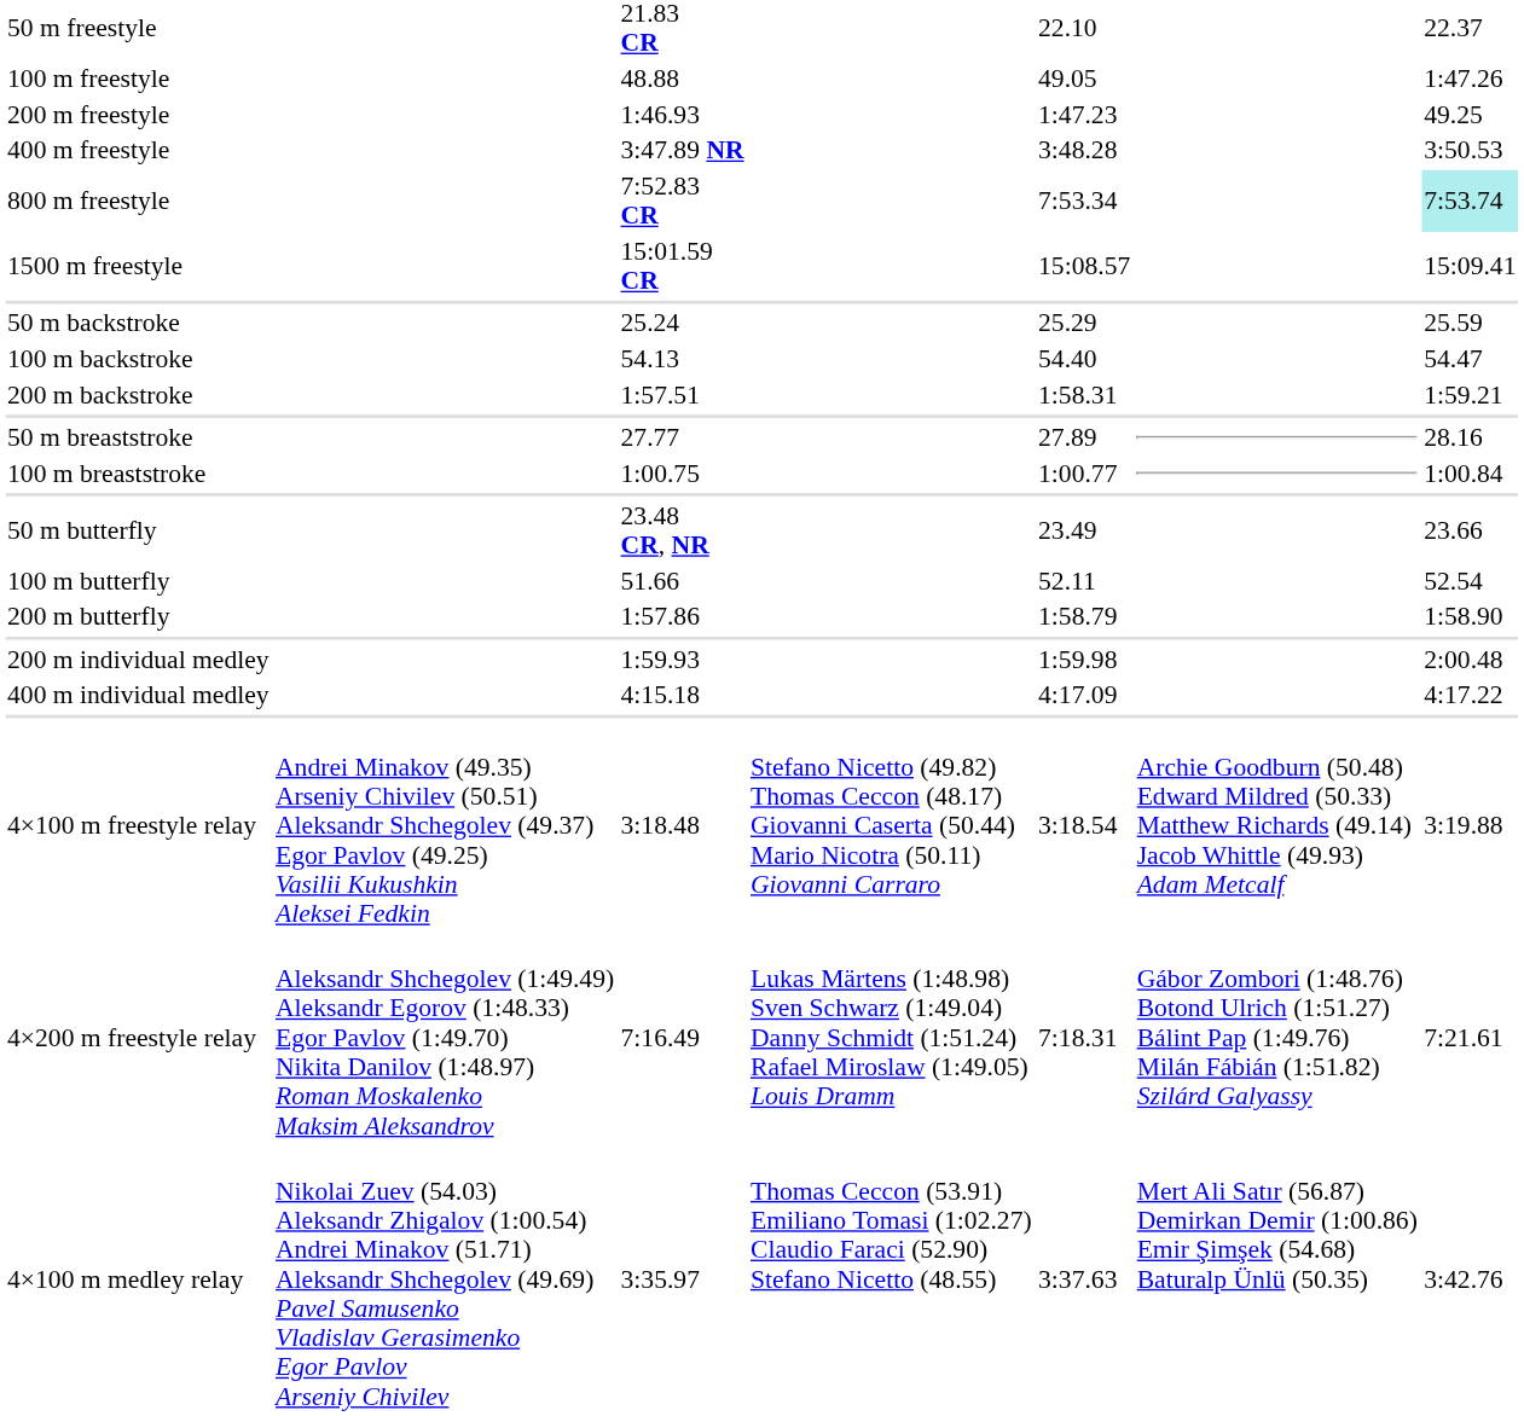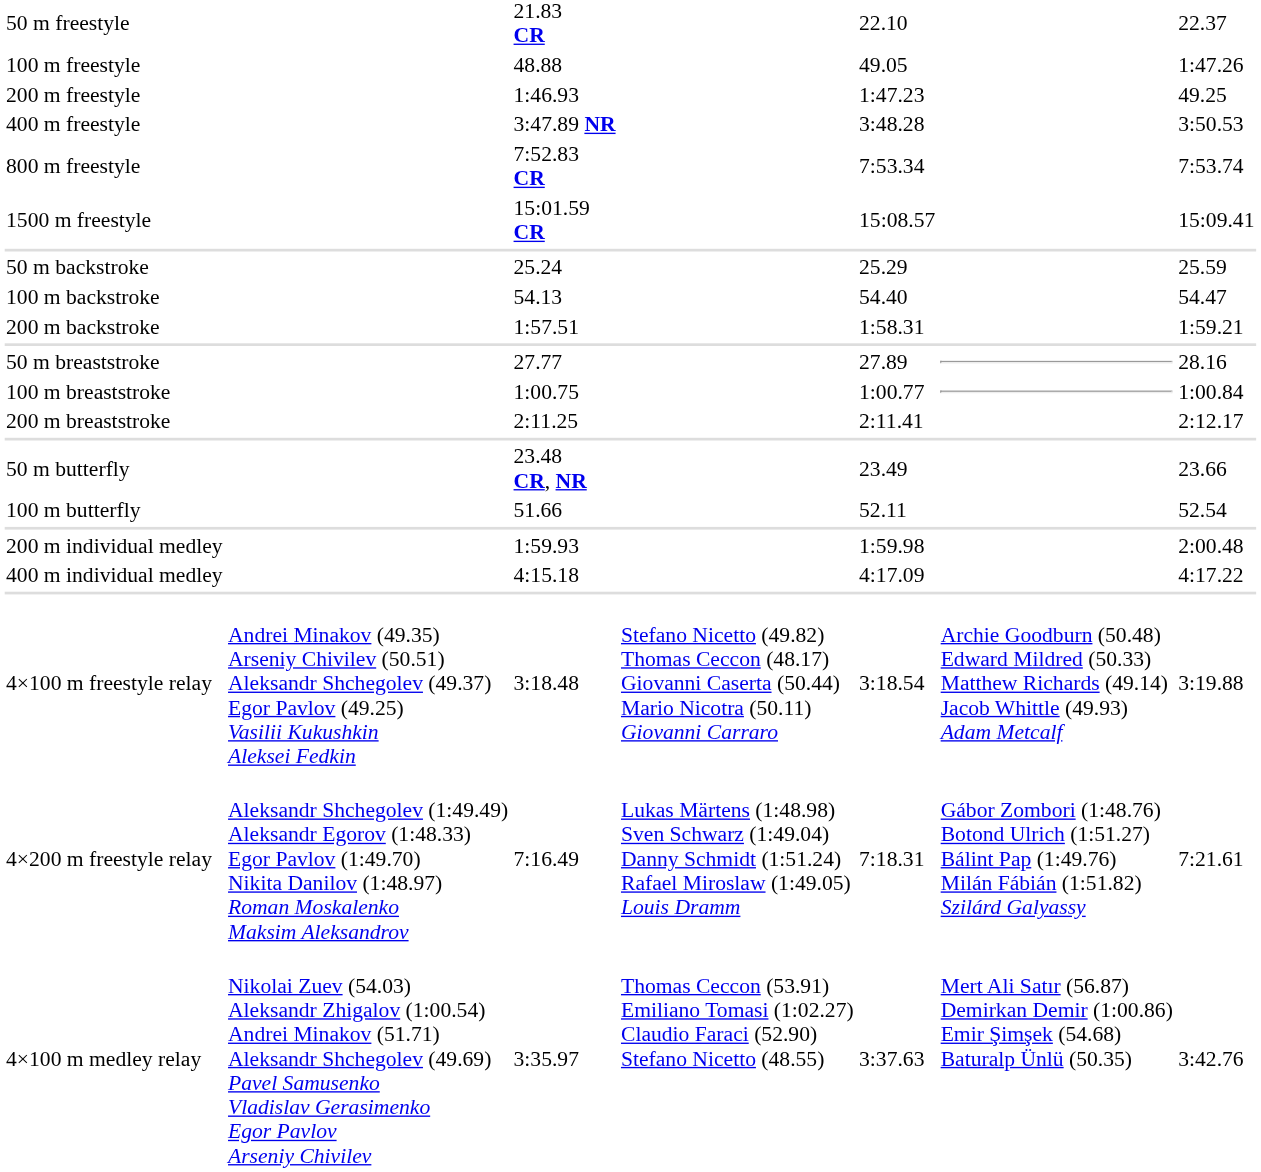 <table>
 <tr>
 <td>50 m freestyle</td>
 <td></td>
 <td>21.83<br><strong><a href='#'>CR</a></strong></td>
 <td></td>
 <td>22.10</td>
 <td></td>
 <td>22.37</td>
 </tr>
 <tr>
 <td>100 m freestyle</td>
 <td></td>
 <td>48.88</td>
 <td></td>
 <td>49.05</td>
 <td></td>
 <td>1:47.26</td>
 </tr>
 <tr>
 <td>200 m freestyle</td>
 <td></td>
 <td>1:46.93</td>
 <td></td>
 <td>1:47.23</td>
 <td></td>
 <td>49.25</td>
 </tr>
 <tr>
 <td>400 m freestyle</td>
 <td></td>
 <td>3:47.89 <strong><a href='#'>NR</a></strong></td>
 <td></td>
 <td>3:48.28</td>
 <td></td>
 <td>3:50.53</td>
 </tr>
 <tr>
 <td>800 m freestyle</td>
 <td></td>
 <td>7:52.83<br><strong><a href='#'>CR</a></strong></td>
 <td></td>
 <td>7:53.34</td>
 <td></td>
-<td style="background: paleturquoise;">7:53.74</td>
+<td>7:53.74</td>
 </tr>
 <tr>
 <td>1500 m freestyle</td>
 <td></td>
 <td>15:01.59<br><strong><a href='#'>CR</a></strong></td>
 <td></td>
 <td>15:08.57</td>
 <td></td>
 <td>15:09.41</td>
 </tr>
 <tr bgcolor=#DDDDDD>
 <td colspan=7></td>
 </tr>
 <tr>
 <td>50 m backstroke</td>
 <td></td>
 <td>25.24</td>
 <td></td>
 <td>25.29</td>
 <td></td>
 <td>25.59</td>
 </tr>
 <tr>
 <td>100 m backstroke</td>
 <td></td>
 <td>54.13</td>
 <td></td>
 <td>54.40</td>
 <td></td>
 <td>54.47</td>
 </tr>
 <tr>
 <td>200 m backstroke</td>
 <td></td>
 <td>1:57.51</td>
 <td></td>
 <td>1:58.31</td>
 <td></td>
 <td>1:59.21</td>
 </tr>
 <tr bgcolor=#DDDDDD>
 <td colspan=7></td>
 </tr>
 <tr>
 <td>50 m breaststroke</td>
 <td></td>
 <td>27.77</td>
 <td></td>
 <td>27.89</td>
 <td><hr></td>
 <td>28.16</td>
 </tr>
 <tr>
 <td>100 m breaststroke</td>
 <td></td>
 <td>1:00.75</td>
 <td></td>
 <td>1:00.77</td>
 <td><hr></td>
 <td>1:00.84</td>
 </tr>
+<tr>
+<td>200 m breaststroke</td>
+<td></td>
+<td>2:11.25</td>
+<td></td>
+<td>2:11.41</td>
+<td></td>
+<td>2:12.17</td>
+</tr>
 <tr bgcolor=#DDDDDD>
 <td colspan=7></td>
 </tr>
 <tr>
 <td>50 m butterfly</td>
 <td></td>
 <td>23.48<br><strong><a href='#'>CR</a></strong>, <strong><a href='#'>NR</a></strong></td>
 <td></td>
 <td>23.49</td>
 <td></td>
 <td>23.66</td>
 </tr>
 <tr>
 <td>100 m butterfly</td>
 <td></td>
 <td>51.66</td>
 <td></td>
 <td>52.11</td>
 <td></td>
 <td>52.54</td>
-</tr>
-<tr>
-<td>200 m butterfly</td>
-<td></td>
-<td>1:57.86</td>
-<td></td>
-<td>1:58.79</td>
-<td></td>
-<td>1:58.90</td>
 </tr>
 <tr bgcolor=#DDDDDD>
 <td colspan=7></td>
 </tr>
 <tr>
 <td>200 m individual medley</td>
 <td></td>
 <td>1:59.93</td>
 <td></td>
 <td>1:59.98</td>
 <td></td>
 <td>2:00.48</td>
 </tr>
 <tr>
 <td>400 m individual medley</td>
 <td></td>
 <td>4:15.18</td>
 <td></td>
 <td>4:17.09</td>
 <td></td>
 <td>4:17.22</td>
 </tr>
 <tr bgcolor=#DDDDDD>
 <td colspan=7></td>
 </tr>
 <tr>
 <td>4×100 m freestyle relay</td>
 <td><br><a href='#'>Andrei Minakov</a> (49.35)<br><a href='#'>Arseniy Chivilev</a> (50.51)<br><a href='#'>Aleksandr Shchegolev</a> (49.37)<br><a href='#'>Egor Pavlov</a> (49.25)<br><em><a href='#'>Vasilii Kukushkin</a><br><a href='#'>Aleksei Fedkin</a></em></td>
 <td>3:18.48</td>
 <td valign=top><br><a href='#'>Stefano Nicetto</a> (49.82)<br><a href='#'>Thomas Ceccon</a> (48.17)<br><a href='#'>Giovanni Caserta</a> (50.44)<br><a href='#'>Mario Nicotra</a> (50.11)<br><em><a href='#'>Giovanni Carraro</a></em></td>
 <td>3:18.54</td>
 <td valign=top><br><a href='#'>Archie Goodburn</a> (50.48)<br><a href='#'>Edward Mildred</a> (50.33)<br><a href='#'>Matthew Richards</a> (49.14)<br><a href='#'>Jacob Whittle</a> (49.93)<br><em><a href='#'>Adam Metcalf</a></em></td>
 <td>3:19.88</td>
 </tr>
 <tr>
 <td>4×200 m freestyle relay</td>
 <td><br><a href='#'>Aleksandr Shchegolev</a> (1:49.49)<br><a href='#'>Aleksandr Egorov</a> (1:48.33)<br><a href='#'>Egor Pavlov</a> (1:49.70)<br><a href='#'>Nikita Danilov</a> (1:48.97)<br><em><a href='#'>Roman Moskalenko</a><br><a href='#'>Maksim Aleksandrov</a></em></td>
 <td>7:16.49</td>
 <td valign=top><br><a href='#'>Lukas Märtens</a> (1:48.98)<br><a href='#'>Sven Schwarz</a> (1:49.04)<br><a href='#'>Danny Schmidt</a> (1:51.24)<br><a href='#'>Rafael Miroslaw</a> (1:49.05)<br><em><a href='#'>Louis Dramm</a></em></td>
 <td>7:18.31</td>
 <td valign=top><br><a href='#'>Gábor Zombori</a> (1:48.76)<br><a href='#'>Botond Ulrich</a> (1:51.27)<br><a href='#'>Bálint Pap</a> (1:49.76)<br><a href='#'>Milán Fábián</a> (1:51.82)<br><em><a href='#'>Szilárd Galyassy</a></em></td>
 <td>7:21.61</td>
 </tr>
 <tr>
 <td>4×100 m medley relay</td>
 <td><br><a href='#'>Nikolai Zuev</a> (54.03)<br><a href='#'>Aleksandr Zhigalov</a> (1:00.54)<br><a href='#'>Andrei Minakov</a> (51.71)<br><a href='#'>Aleksandr Shchegolev</a> (49.69)<br><em><a href='#'>Pavel Samusenko</a><br><a href='#'>Vladislav Gerasimenko</a><br><a href='#'>Egor Pavlov</a><br><a href='#'>Arseniy Chivilev</a></em></td>
 <td>3:35.97</td>
 <td valign=top><br><a href='#'>Thomas Ceccon</a> (53.91)<br><a href='#'>Emiliano Tomasi</a> (1:02.27)<br><a href='#'>Claudio Faraci</a> (52.90)<br><a href='#'>Stefano Nicetto</a> (48.55)</td>
 <td>3:37.63</td>
 <td valign=top><br><a href='#'>Mert Ali Satır</a> (56.87)<br><a href='#'>Demirkan Demir</a> (1:00.86)<br><a href='#'>Emir Şimşek</a> (54.68)<br><a href='#'>Baturalp Ünlü</a> (50.35)</td>
 <td>3:42.76</td>
 </tr>
 </table>
